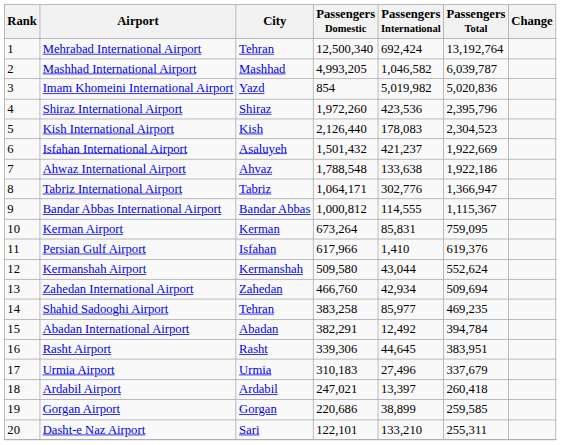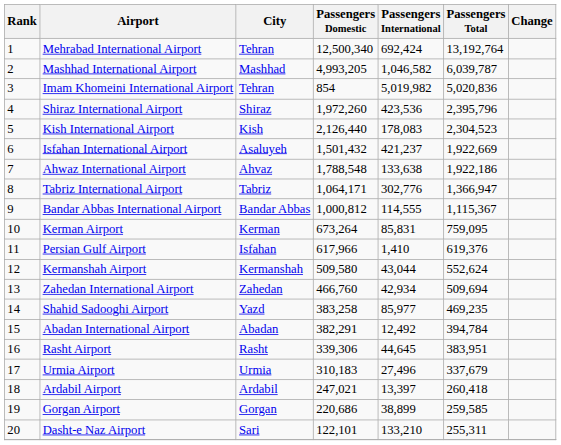 <table class="wikitable sortable">
 <tr>
 <th>Rank</th>
 <th>Airport</th>
 <th>City</th>
 <th>Passengers<br><small>Domestic</small></th>
 <th>Passengers<br><small>International</small></th>
 <th>Passengers<br><small>Total</small></th>
 <th>Change</th>
 </tr>
 <tr>
 <td>1</td>
 <td><a href='#'>Mehrabad International Airport</a></td>
 <td><a href='#'>Tehran</a></td>
 <td>12,500,340</td>
 <td>692,424</td>
 <td>13,192,764</td>
 <td></td>
 </tr>
 <tr>
 <td>2</td>
 <td><a href='#'>Mashhad International Airport</a></td>
 <td><a href='#'>Mashhad</a></td>
 <td>4,993,205</td>
 <td>1,046,582</td>
 <td>6,039,787</td>
 <td></td>
 </tr>
 <tr>
 <td>3</td>
 <td><a href='#'>Imam Khomeini International Airport</a></td>
-<td><a href='#'>Yazd</a></td>
+<td><a href='#'>Tehran</a></td>
 <td>854</td>
 <td>5,019,982</td>
 <td>5,020,836</td>
 <td></td>
 </tr>
 <tr>
 <td>4</td>
 <td><a href='#'>Shiraz International Airport</a></td>
 <td><a href='#'>Shiraz</a></td>
 <td>1,972,260</td>
 <td>423,536</td>
 <td>2,395,796</td>
 <td></td>
 </tr>
 <tr>
 <td>5</td>
 <td><a href='#'>Kish International Airport</a></td>
 <td><a href='#'>Kish</a></td>
 <td>2,126,440</td>
 <td>178,083</td>
 <td>2,304,523</td>
 <td></td>
 </tr>
 <tr>
 <td>6</td>
 <td><a href='#'>Isfahan International Airport</a></td>
 <td><a href='#'>Asaluyeh</a></td>
 <td>1,501,432</td>
 <td>421,237</td>
 <td>1,922,669</td>
 <td></td>
 </tr>
 <tr>
 <td>7</td>
 <td><a href='#'>Ahwaz International Airport</a></td>
 <td><a href='#'>Ahvaz</a></td>
 <td>1,788,548</td>
 <td>133,638</td>
 <td>1,922,186</td>
 <td></td>
 </tr>
 <tr>
 <td>8</td>
 <td><a href='#'>Tabriz International Airport</a></td>
 <td><a href='#'>Tabriz</a></td>
 <td>1,064,171</td>
 <td>302,776</td>
 <td>1,366,947</td>
 <td></td>
 </tr>
 <tr>
 <td>9</td>
 <td><a href='#'>Bandar Abbas International Airport</a></td>
 <td><a href='#'>Bandar Abbas</a></td>
 <td>1,000,812</td>
 <td>114,555</td>
 <td>1,115,367</td>
 <td></td>
 </tr>
 <tr>
 <td>10</td>
 <td><a href='#'>Kerman Airport</a></td>
 <td><a href='#'>Kerman</a></td>
 <td>673,264</td>
 <td>85,831</td>
 <td>759,095</td>
 <td></td>
 </tr>
 <tr>
 <td>11</td>
 <td><a href='#'>Persian Gulf Airport</a></td>
 <td><a href='#'>Isfahan</a></td>
 <td>617,966</td>
 <td>1,410</td>
 <td>619,376</td>
 <td></td>
 </tr>
 <tr>
 <td>12</td>
 <td><a href='#'>Kermanshah Airport</a></td>
 <td><a href='#'>Kermanshah</a></td>
 <td>509,580</td>
 <td>43,044</td>
 <td>552,624</td>
 <td></td>
 </tr>
 <tr>
 <td>13</td>
 <td><a href='#'>Zahedan International Airport</a></td>
 <td><a href='#'>Zahedan</a></td>
 <td>466,760</td>
 <td>42,934</td>
 <td>509,694</td>
 <td></td>
 </tr>
 <tr>
 <td>14</td>
 <td><a href='#'>Shahid Sadooghi Airport</a></td>
-<td><a href='#'>Tehran</a></td>
+<td><a href='#'>Yazd</a></td>
 <td>383,258</td>
 <td>85,977</td>
 <td>469,235</td>
 <td></td>
 </tr>
 <tr>
 <td>15</td>
 <td><a href='#'>Abadan International Airport</a></td>
 <td><a href='#'>Abadan</a></td>
 <td>382,291</td>
 <td>12,492</td>
 <td>394,784</td>
 <td></td>
 </tr>
 <tr>
 <td>16</td>
 <td><a href='#'>Rasht Airport</a></td>
 <td><a href='#'>Rasht</a></td>
 <td>339,306</td>
 <td>44,645</td>
 <td>383,951</td>
 <td></td>
 </tr>
 <tr>
 <td>17</td>
 <td><a href='#'>Urmia Airport</a></td>
 <td><a href='#'>Urmia</a></td>
 <td>310,183</td>
 <td>27,496</td>
 <td>337,679</td>
 <td></td>
 </tr>
 <tr>
 <td>18</td>
 <td><a href='#'>Ardabil Airport</a></td>
 <td><a href='#'>Ardabil</a></td>
 <td>247,021</td>
 <td>13,397</td>
 <td>260,418</td>
 <td></td>
 </tr>
 <tr>
 <td>19</td>
 <td><a href='#'>Gorgan Airport</a></td>
 <td><a href='#'>Gorgan</a></td>
 <td>220,686</td>
 <td>38,899</td>
 <td>259,585</td>
 <td></td>
 </tr>
 <tr>
 <td>20</td>
 <td><a href='#'>Dasht-e Naz Airport</a></td>
 <td><a href='#'>Sari</a></td>
 <td>122,101</td>
 <td>133,210</td>
 <td>255,311</td>
 <td></td>
 </tr>
 <tr>
 </tr>
 </table>
